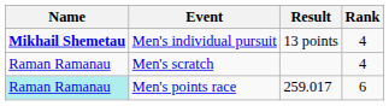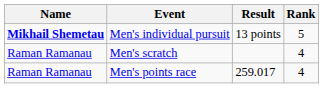 <table class="wikitable sortable">
 <tr>
 <th>Name</th>
 <th>Event</th>
 <th>Result</th>
 <th>Rank</th>
 </tr>
 <tr>
 <td><strong><a href='#'>Mikhail Shemetau</a></strong></td>
 <td><a href='#'>Men's individual pursuit</a></td>
 <td>13 points</td>
-<td align=center>4</td>
+<td align=center>5</td>
 </tr>
 <tr>
 <td><a href='#'>Raman Ramanau</a></td>
 <td><a href='#'>Men's scratch</a></td>
 <td></td>
 <td align=center>4</td>
 </tr>
 <tr>
-<td style="background: paleturquoise;"><a href='#'>Raman Ramanau</a></td>
+<td><a href='#'>Raman Ramanau</a></td>
 <td><a href='#'>Men's points race</a></td>
 <td>259.017</td>
-<td align=center>6</td>
+<td align=center>4</td>
 </tr>
 </table>
